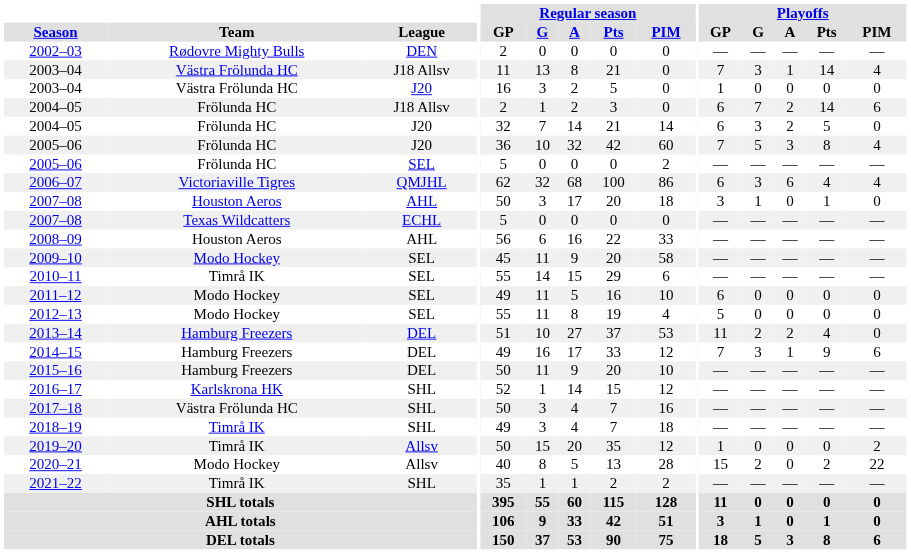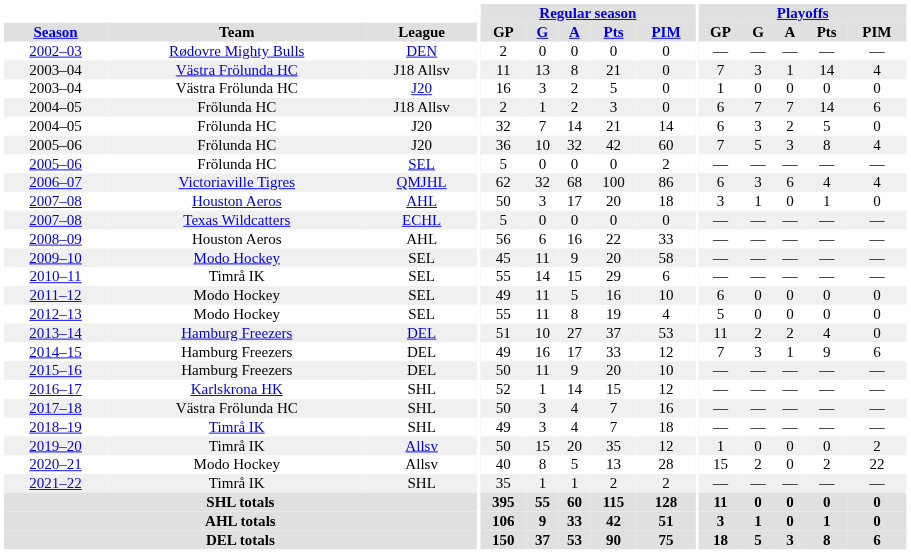 <table border="0" cellpadding="1" cellspacing="0" style="text-align:center; width:60em">
 <tr bgcolor="#e0e0e0">
 <th colspan="3" bgcolor="#ffffff"></th>
 <th rowspan="99" bgcolor="#ffffff"></th>
 <th colspan="5"><a href='#'>Regular season</a></th>
 <th rowspan="99" bgcolor="#ffffff"></th>
 <th colspan="5"><a href='#'>Playoffs</a></th>
 </tr>
 <tr bgcolor="#e0e0e0">
 <th><a href='#'>Season</a></th>
 <th>Team</th>
 <th>League</th>
 <th>GP</th>
 <th><a href='#'>G</a></th>
 <th><a href='#'>A</a></th>
 <th><a href='#'>Pts</a></th>
 <th><a href='#'>PIM</a></th>
 <th>GP</th>
 <th>G</th>
 <th>A</th>
 <th>Pts</th>
 <th>PIM</th>
 </tr>
 <tr>
 <td><a href='#'>2002–03</a></td>
 <td><a href='#'>Rødovre Mighty Bulls</a></td>
 <td><a href='#'>DEN</a></td>
 <td>2</td>
 <td>0</td>
 <td>0</td>
 <td>0</td>
 <td>0</td>
 <td>—</td>
 <td>—</td>
 <td>—</td>
 <td>—</td>
 <td>—</td>
 </tr>
 <tr bgcolor="#f0f0f0">
 <td>2003–04</td>
 <td><a href='#'>Västra Frölunda HC</a></td>
 <td>J18 Allsv</td>
 <td>11</td>
 <td>13</td>
 <td>8</td>
 <td>21</td>
 <td>0</td>
 <td>7</td>
 <td>3</td>
 <td>1</td>
 <td>14</td>
 <td>4</td>
 </tr>
 <tr>
 <td>2003–04</td>
 <td>Västra Frölunda HC</td>
 <td><a href='#'>J20</a></td>
 <td>16</td>
 <td>3</td>
 <td>2</td>
 <td>5</td>
 <td>0</td>
 <td>1</td>
 <td>0</td>
 <td>0</td>
 <td>0</td>
 <td>0</td>
 </tr>
 <tr bgcolor="#f0f0f0">
 <td>2004–05</td>
 <td>Frölunda HC</td>
 <td>J18 Allsv</td>
 <td>2</td>
 <td>1</td>
 <td>2</td>
 <td>3</td>
 <td>0</td>
 <td>6</td>
 <td>7</td>
-<td>2</td>
+<td>7</td>
 <td>14</td>
 <td>6</td>
 </tr>
 <tr>
 <td>2004–05</td>
 <td>Frölunda HC</td>
 <td>J20</td>
 <td>32</td>
 <td>7</td>
 <td>14</td>
 <td>21</td>
 <td>14</td>
 <td>6</td>
 <td>3</td>
 <td>2</td>
 <td>5</td>
 <td>0</td>
 </tr>
 <tr bgcolor="#f0f0f0">
 <td>2005–06</td>
 <td>Frölunda HC</td>
 <td>J20</td>
 <td>36</td>
 <td>10</td>
 <td>32</td>
 <td>42</td>
 <td>60</td>
 <td>7</td>
 <td>5</td>
 <td>3</td>
 <td>8</td>
 <td>4</td>
 </tr>
 <tr>
 <td><a href='#'>2005–06</a></td>
 <td>Frölunda HC</td>
 <td><a href='#'>SEL</a></td>
 <td>5</td>
 <td>0</td>
 <td>0</td>
 <td>0</td>
 <td>2</td>
 <td>—</td>
 <td>—</td>
 <td>—</td>
 <td>—</td>
 <td>—</td>
 </tr>
 <tr bgcolor="#f0f0f0">
 <td><a href='#'>2006–07</a></td>
 <td><a href='#'>Victoriaville Tigres</a></td>
 <td><a href='#'>QMJHL</a></td>
 <td>62</td>
 <td>32</td>
 <td>68</td>
 <td>100</td>
 <td>86</td>
 <td>6</td>
 <td>3</td>
 <td>6</td>
 <td>4</td>
 <td>4</td>
 </tr>
 <tr>
 <td><a href='#'>2007–08</a></td>
 <td><a href='#'>Houston Aeros</a></td>
 <td><a href='#'>AHL</a></td>
 <td>50</td>
 <td>3</td>
 <td>17</td>
 <td>20</td>
 <td>18</td>
 <td>3</td>
 <td>1</td>
 <td>0</td>
 <td>1</td>
 <td>0</td>
 </tr>
 <tr bgcolor="#f0f0f0">
 <td><a href='#'>2007–08</a></td>
 <td><a href='#'>Texas Wildcatters</a></td>
 <td><a href='#'>ECHL</a></td>
 <td>5</td>
 <td>0</td>
 <td>0</td>
 <td>0</td>
 <td>0</td>
 <td>—</td>
 <td>—</td>
 <td>—</td>
 <td>—</td>
 <td>—</td>
 </tr>
 <tr>
 <td><a href='#'>2008–09</a></td>
 <td>Houston Aeros</td>
 <td>AHL</td>
 <td>56</td>
 <td>6</td>
 <td>16</td>
 <td>22</td>
 <td>33</td>
 <td>—</td>
 <td>—</td>
 <td>—</td>
 <td>—</td>
 <td>—</td>
 </tr>
 <tr bgcolor="#f0f0f0">
 <td><a href='#'>2009–10</a></td>
 <td><a href='#'>Modo Hockey</a></td>
 <td>SEL</td>
 <td>45</td>
 <td>11</td>
 <td>9</td>
 <td>20</td>
 <td>58</td>
 <td>—</td>
 <td>—</td>
 <td>—</td>
 <td>—</td>
 <td>—</td>
 </tr>
 <tr>
 <td><a href='#'>2010–11</a></td>
 <td>Timrå IK</td>
 <td>SEL</td>
 <td>55</td>
 <td>14</td>
 <td>15</td>
 <td>29</td>
 <td>6</td>
 <td>—</td>
 <td>—</td>
 <td>—</td>
 <td>—</td>
 <td>—</td>
 </tr>
 <tr bgcolor="#f0f0f0">
 <td><a href='#'>2011–12</a></td>
 <td>Modo Hockey</td>
 <td>SEL</td>
 <td>49</td>
 <td>11</td>
 <td>5</td>
 <td>16</td>
 <td>10</td>
 <td>6</td>
 <td>0</td>
 <td>0</td>
 <td>0</td>
 <td>0</td>
 </tr>
 <tr>
 <td><a href='#'>2012–13</a></td>
 <td>Modo Hockey</td>
 <td>SEL</td>
 <td>55</td>
 <td>11</td>
 <td>8</td>
 <td>19</td>
 <td>4</td>
 <td>5</td>
 <td>0</td>
 <td>0</td>
 <td>0</td>
 <td>0</td>
 </tr>
 <tr bgcolor="#f0f0f0">
 <td><a href='#'>2013–14</a></td>
 <td><a href='#'>Hamburg Freezers</a></td>
 <td><a href='#'>DEL</a></td>
 <td>51</td>
 <td>10</td>
 <td>27</td>
 <td>37</td>
 <td>53</td>
 <td>11</td>
 <td>2</td>
 <td>2</td>
 <td>4</td>
 <td>0</td>
 </tr>
 <tr>
 <td><a href='#'>2014–15</a></td>
 <td>Hamburg Freezers</td>
 <td>DEL</td>
 <td>49</td>
 <td>16</td>
 <td>17</td>
 <td>33</td>
 <td>12</td>
 <td>7</td>
 <td>3</td>
 <td>1</td>
 <td>9</td>
 <td>6</td>
 </tr>
 <tr bgcolor="#f0f0f0">
 <td><a href='#'>2015–16</a></td>
 <td>Hamburg Freezers</td>
 <td>DEL</td>
 <td>50</td>
 <td>11</td>
 <td>9</td>
 <td>20</td>
 <td>10</td>
 <td>—</td>
 <td>—</td>
 <td>—</td>
 <td>—</td>
 <td>—</td>
 </tr>
 <tr>
 <td><a href='#'>2016–17</a></td>
 <td><a href='#'>Karlskrona HK</a></td>
 <td>SHL</td>
 <td>52</td>
 <td>1</td>
 <td>14</td>
 <td>15</td>
 <td>12</td>
 <td>—</td>
 <td>—</td>
 <td>—</td>
 <td>—</td>
 <td>—</td>
 </tr>
 <tr bgcolor="#f0f0f0">
 <td><a href='#'>2017–18</a></td>
 <td>Västra Frölunda HC</td>
 <td>SHL</td>
 <td>50</td>
 <td>3</td>
 <td>4</td>
 <td>7</td>
 <td>16</td>
 <td>—</td>
 <td>—</td>
 <td>—</td>
 <td>—</td>
 <td>—</td>
 </tr>
 <tr>
 <td><a href='#'>2018–19</a></td>
 <td><a href='#'>Timrå IK</a></td>
 <td>SHL</td>
 <td>49</td>
 <td>3</td>
 <td>4</td>
 <td>7</td>
 <td>18</td>
 <td>—</td>
 <td>—</td>
 <td>—</td>
 <td>—</td>
 <td>—</td>
 </tr>
 <tr bgcolor="#f0f0f0">
 <td><a href='#'>2019–20</a></td>
 <td>Timrå IK</td>
 <td><a href='#'>Allsv</a></td>
 <td>50</td>
 <td>15</td>
 <td>20</td>
 <td>35</td>
 <td>12</td>
 <td>1</td>
 <td>0</td>
 <td>0</td>
 <td>0</td>
 <td>2</td>
 </tr>
 <tr>
 <td><a href='#'>2020–21</a></td>
 <td>Modo Hockey</td>
 <td>Allsv</td>
 <td>40</td>
 <td>8</td>
 <td>5</td>
 <td>13</td>
 <td>28</td>
 <td>15</td>
 <td>2</td>
 <td>0</td>
 <td>2</td>
 <td>22</td>
 </tr>
 <tr bgcolor="#f0f0f0">
 <td><a href='#'>2021–22</a></td>
 <td>Timrå IK</td>
 <td>SHL</td>
 <td>35</td>
 <td>1</td>
 <td>1</td>
 <td>2</td>
 <td>2</td>
 <td>—</td>
 <td>—</td>
 <td>—</td>
 <td>—</td>
 <td>—</td>
 </tr>
 <tr bgcolor="#e0e0e0">
 <th colspan=3>SHL totals</th>
 <th>395</th>
 <th>55</th>
 <th>60</th>
 <th>115</th>
 <th>128</th>
 <th>11</th>
 <th>0</th>
 <th>0</th>
 <th>0</th>
 <th>0</th>
 </tr>
 <tr bgcolor="#e0e0e0">
 <th colspan=3>AHL totals</th>
 <th>106</th>
 <th>9</th>
 <th>33</th>
 <th>42</th>
 <th>51</th>
 <th>3</th>
 <th>1</th>
 <th>0</th>
 <th>1</th>
 <th>0</th>
 </tr>
 <tr bgcolor="#e0e0e0">
 <th colspan=3>DEL totals</th>
 <th>150</th>
 <th>37</th>
 <th>53</th>
 <th>90</th>
 <th>75</th>
 <th>18</th>
 <th>5</th>
 <th>3</th>
 <th>8</th>
 <th>6</th>
 </tr>
 </table>
